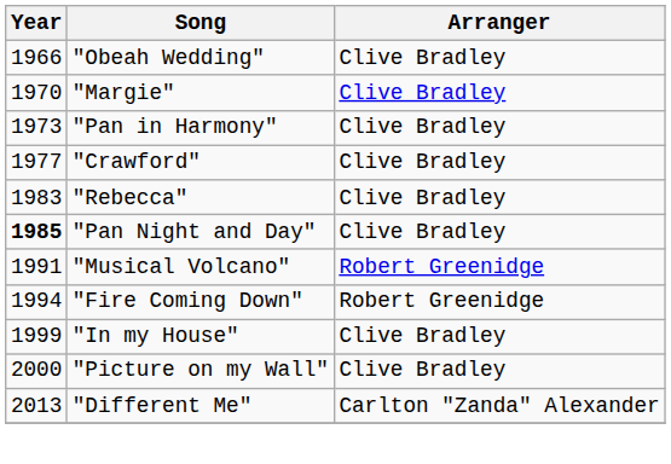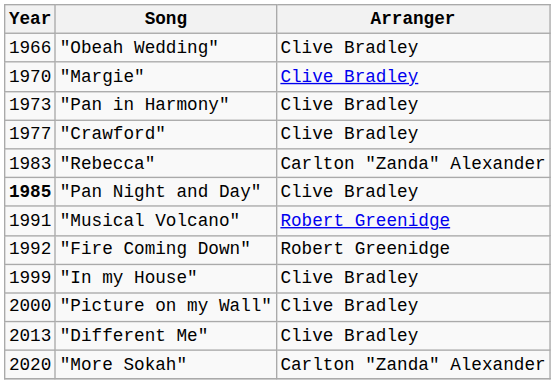 <table class="wikitable">
 <tr class="hintergrundfarbe5">
 <th>Year</th>
 <th>Song</th>
 <th>Arranger</th>
 </tr>
 <tr>
 <td>1966</td>
 <td>"Obeah Wedding"</td>
 <td>Clive Bradley</td>
 </tr>
 <tr>
 <td>1970</td>
 <td>"Margie"</td>
 <td><a href='#'>Clive Bradley</a></td>
 </tr>
 <tr>
 <td>1973</td>
 <td>"Pan in Harmony"</td>
 <td>Clive Bradley</td>
 </tr>
 <tr>
 <td>1977</td>
 <td>"Crawford"</td>
 <td>Clive Bradley</td>
 </tr>
 <tr>
 <td>1983</td>
 <td>"Rebecca"</td>
-<td>Clive Bradley</td>
+<td>Carlton "Zanda" Alexander</td>
 </tr>
 <tr>
 <td><strong>1985</strong></td>
 <td>"Pan Night and Day"</td>
 <td>Clive Bradley</td>
 </tr>
 <tr>
 <td>1991</td>
 <td>"Musical Volcano"</td>
 <td><a href='#'>Robert Greenidge</a></td>
 </tr>
 <tr>
-<td>1994</td>
+<td>1992</td>
 <td>"Fire Coming Down"</td>
 <td>Robert Greenidge</td>
 </tr>
 <tr>
 <td>1999</td>
 <td>"In my House"</td>
 <td>Clive Bradley</td>
 </tr>
 <tr>
 <td>2000</td>
 <td>"Picture on my Wall"</td>
 <td>Clive Bradley</td>
 </tr>
 <tr>
 <td>2013</td>
 <td>"Different Me"</td>
+<td>Clive Bradley</td>
+</tr>
+<tr |>
+<td>2020</td>
+<td>"More Sokah"</td>
 <td>Carlton "Zanda" Alexander</td>
 </tr>
 <tr |>
 </tr>
 </table>
